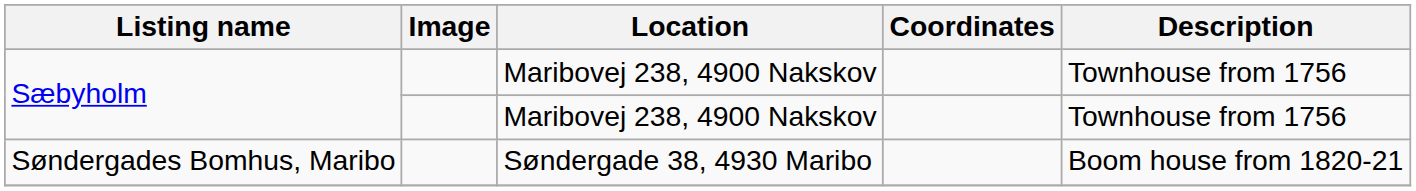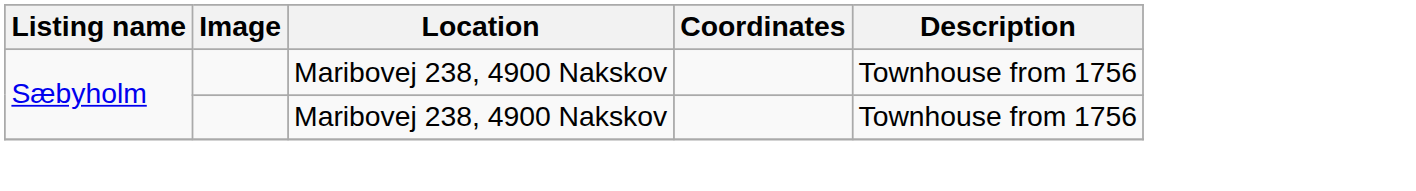 <table class="wikitable sortable">
 <tr>
 <th>Listing name</th>
 <th>Image</th>
 <th>Location</th>
 <th>Coordinates</th>
 <th>Description</th>
 </tr>
 <tr>
 <td rowspan="2"><a href='#'>Sæbyholm</a></td>
 <td></td>
 <td>Maribovej 238, 4900 Nakskov</td>
 <td></td>
 <td>Townhouse from 1756</td>
 </tr>
 <tr>
 <td></td>
 <td>Maribovej 238, 4900 Nakskov</td>
 <td></td>
 <td>Townhouse from 1756</td>
 </tr>
 <tr>
-<td>Søndergades Bomhus, Maribo</td>
-<td></td>
-<td>Søndergade 38, 4930 Maribo</td>
-<td></td>
-<td>Boom house from 1820-21</td>
-</tr>
-<tr>
 </tr>
 </table>
